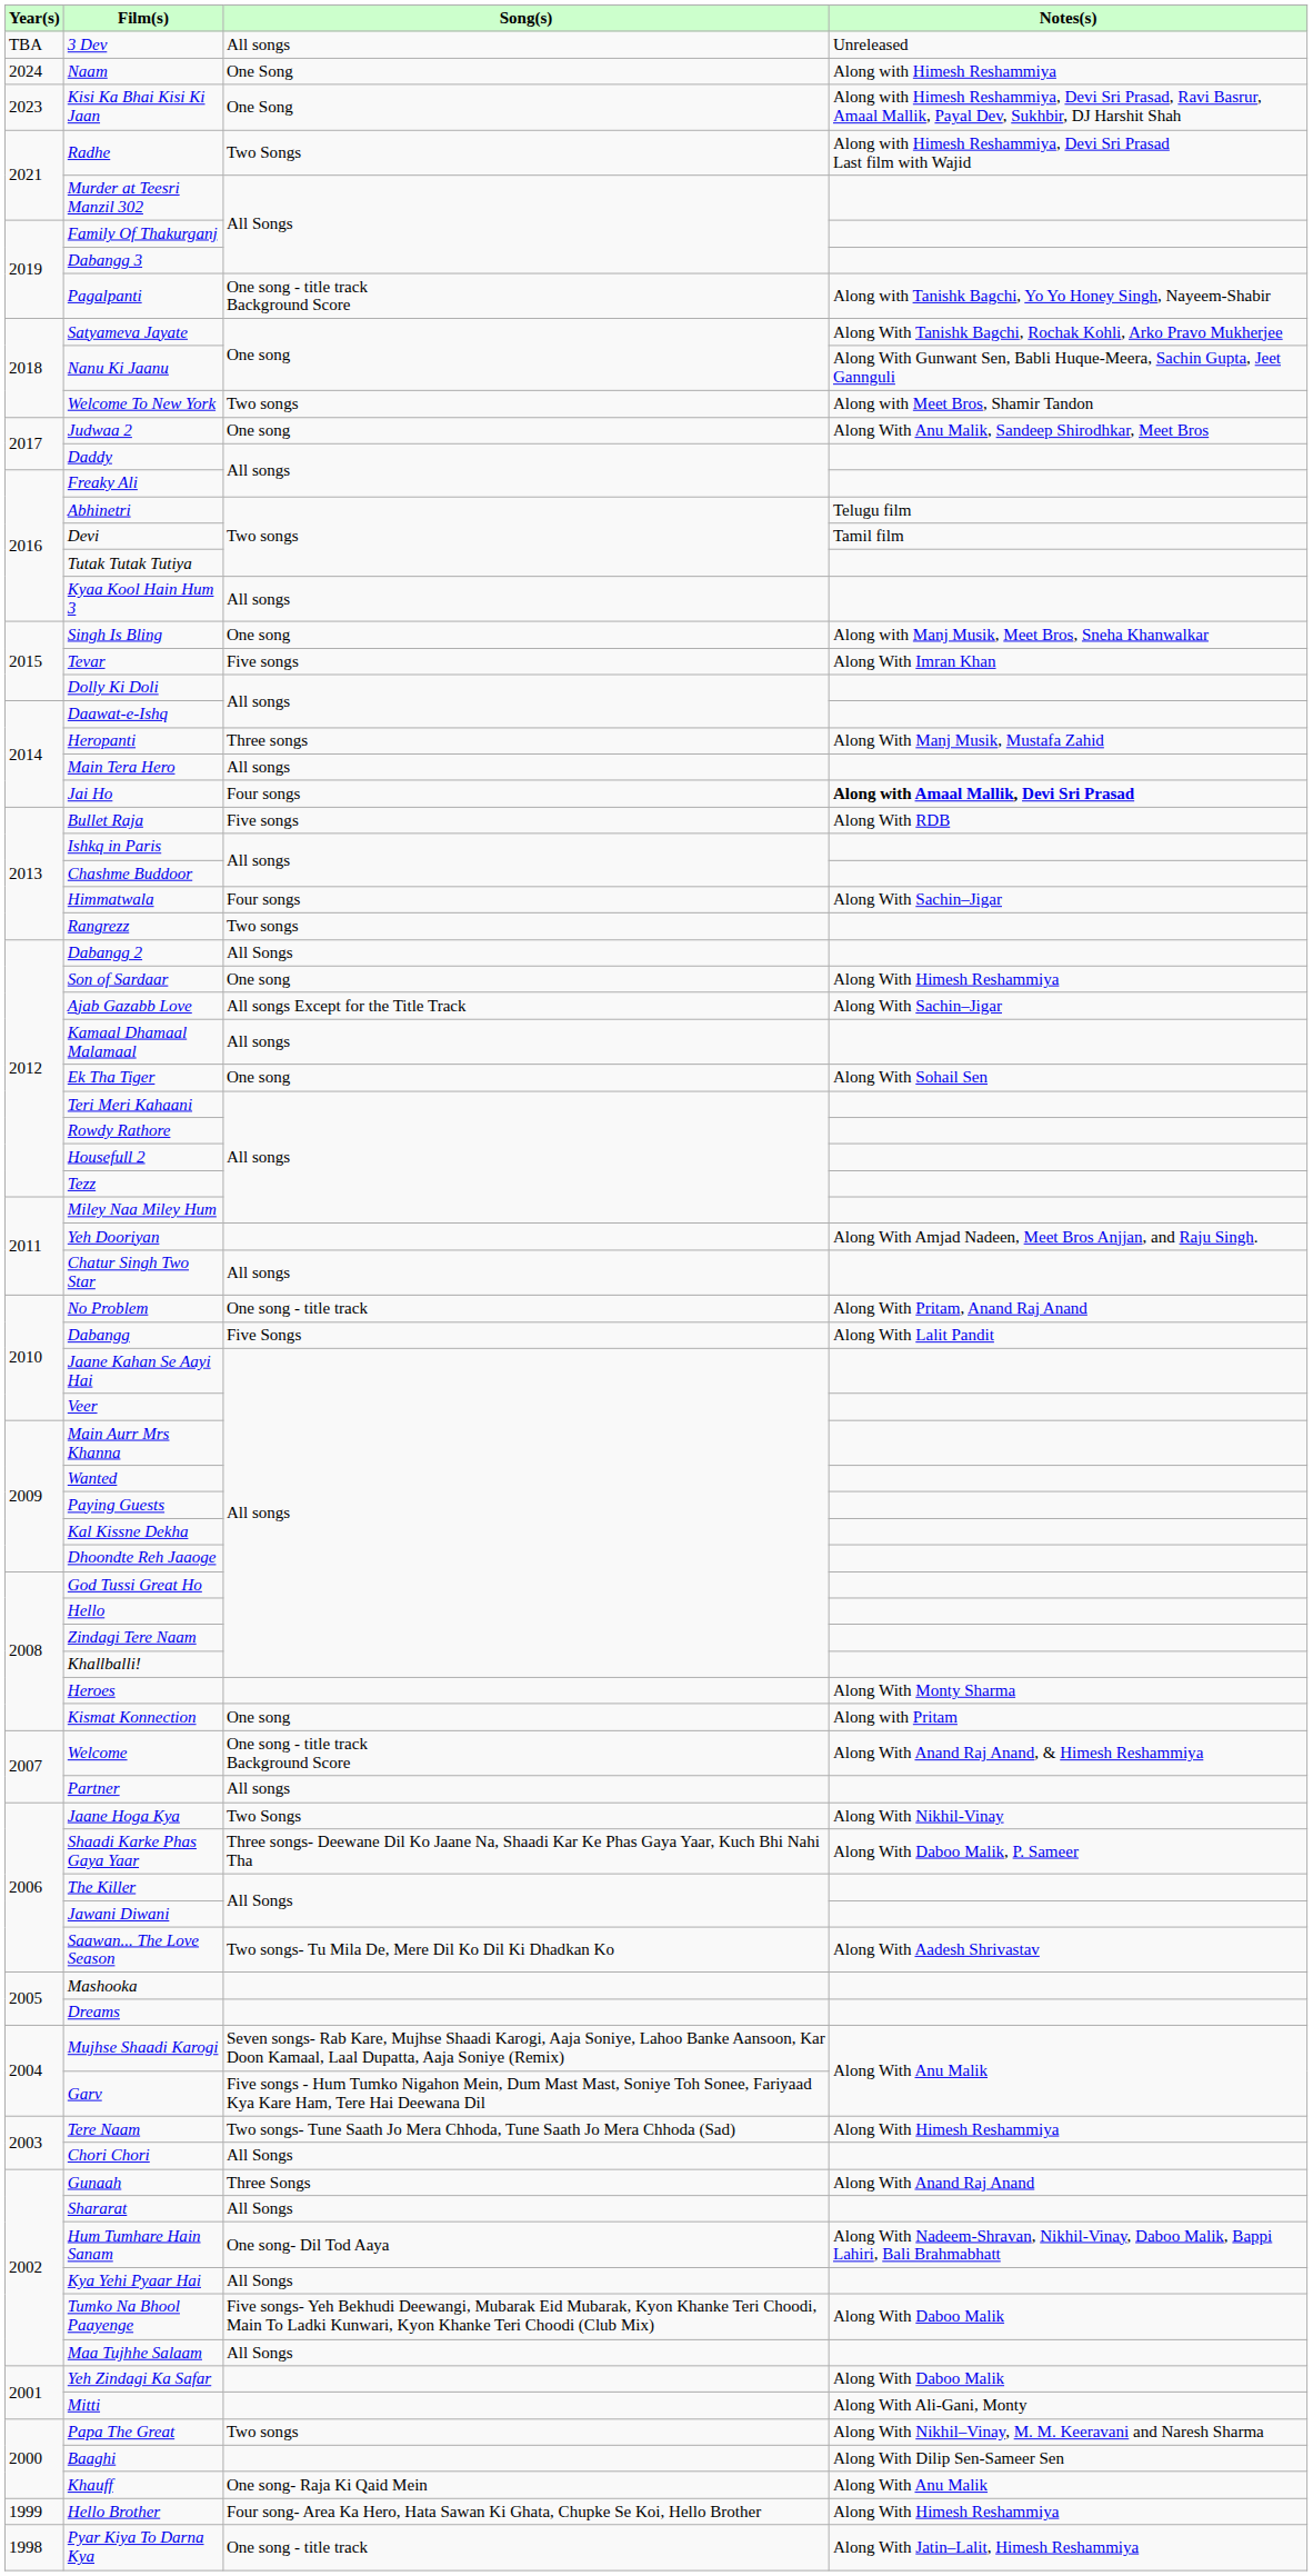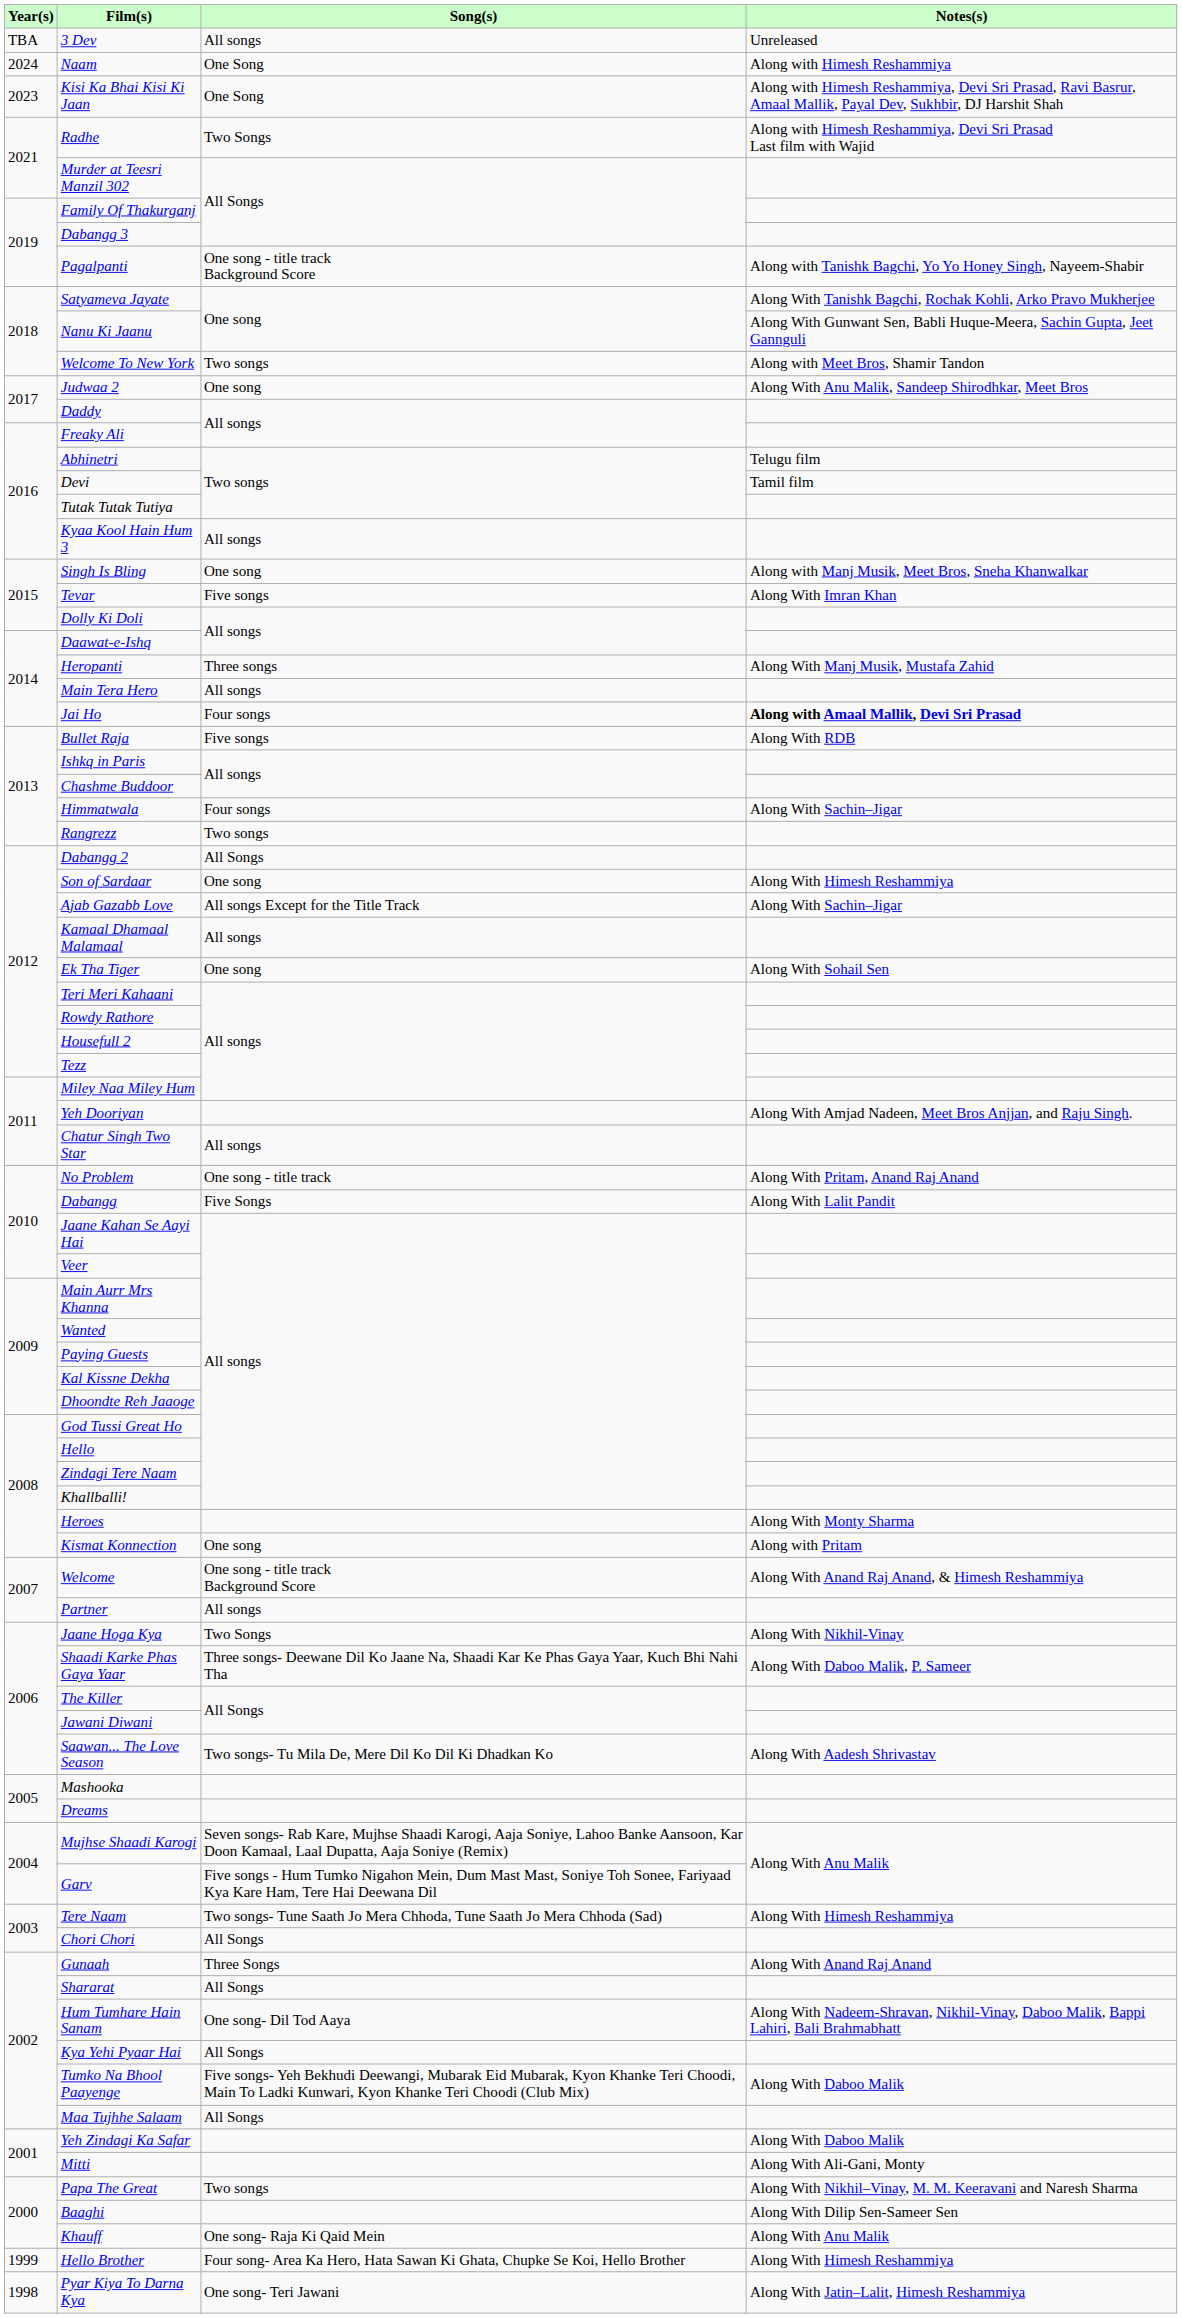 <table class="wikitable sortable">
 <tr>
 <th style="background:#cfc; text-align:center;"><strong>Year(s)</strong></th>
 <th style="background:#cfc; text-align:center;"><strong>Film(s)</strong></th>
 <th style="background:#cfc; text-align:center;"><strong>Song(s)</strong></th>
 <th style="background:#cfc; text-align:center;"><strong>Notes(s)</strong></th>
 </tr>
 <tr>
 <td>TBA</td>
 <td><em><a href='#'>3 Dev</a></em></td>
 <td>All songs</td>
 <td>Unreleased</td>
 </tr>
 <tr>
 <td>2024</td>
 <td><em><a href='#'>Naam</a></em></td>
 <td>One Song</td>
 <td>Along with <a href='#'>Himesh Reshammiya</a></td>
 </tr>
 <tr>
 <td>2023</td>
 <td><em><a href='#'>Kisi Ka Bhai Kisi Ki Jaan</a></em></td>
 <td>One Song</td>
 <td>Along with <a href='#'>Himesh Reshammiya</a>, <a href='#'>Devi Sri Prasad</a>, <a href='#'>Ravi Basrur</a>, <a href='#'>Amaal Mallik</a>, <a href='#'>Payal Dev</a>, <a href='#'>Sukhbir</a>, DJ Harshit Shah</td>
 </tr>
 <tr>
 <td rowspan=2>2021</td>
 <td><em><a href='#'>Radhe</a></em></td>
 <td>Two Songs</td>
 <td>Along with <a href='#'>Himesh Reshammiya</a>, <a href='#'>Devi Sri Prasad</a><br>Last film with Wajid</td>
 </tr>
 <tr>
 <td><em><a href='#'>Murder at Teesri Manzil 302</a></em></td>
 <td rowspan=3>All Songs</td>
 <td></td>
 </tr>
 <tr>
 <td rowspan="3">2019</td>
 <td><em><a href='#'>Family Of Thakurganj</a></em></td>
 <td></td>
 </tr>
 <tr>
 <td><em><a href='#'>Dabangg 3</a></em></td>
 <td></td>
 </tr>
 <tr>
 <td><em><a href='#'>Pagalpanti</a></em></td>
 <td>One song - title track<br>Background Score</td>
 <td>Along with <a href='#'>Tanishk Bagchi</a>, <a href='#'>Yo Yo Honey Singh</a>, Nayeem-Shabir</td>
 </tr>
 <tr>
 <td rowspan="3">2018</td>
 <td><em><a href='#'>Satyameva Jayate</a></em></td>
 <td rowspan=2>One song</td>
 <td>Along With <a href='#'>Tanishk Bagchi</a>, <a href='#'>Rochak Kohli</a>, <a href='#'>Arko Pravo Mukherjee</a></td>
 </tr>
 <tr>
 <td><em><a href='#'>Nanu Ki Jaanu</a></em></td>
 <td>Along With Gunwant Sen, Babli Huque-Meera, <a href='#'>Sachin Gupta</a>, <a href='#'>Jeet Gannguli</a></td>
 </tr>
 <tr>
 <td><em><a href='#'>Welcome To New York</a></em></td>
 <td>Two songs</td>
 <td>Along with <a href='#'>Meet Bros</a>, Shamir Tandon</td>
 </tr>
 <tr>
 <td rowspan=2>2017</td>
 <td><em><a href='#'>Judwaa 2</a></em></td>
 <td>One song</td>
 <td>Along With <a href='#'>Anu Malik</a>, <a href='#'>Sandeep Shirodhkar</a>, <a href='#'>Meet Bros</a></td>
 </tr>
 <tr>
 <td><em><a href='#'>Daddy</a></em></td>
 <td rowspan=2>All songs</td>
 <td></td>
 </tr>
 <tr>
 <td rowspan="5">2016</td>
 <td><em><a href='#'>Freaky Ali</a></em></td>
 <td></td>
 </tr>
 <tr>
 <td><em><a href='#'>Abhinetri</a></em></td>
 <td rowspan="3">Two songs</td>
 <td>Telugu film</td>
 </tr>
 <tr>
 <td><em>Devi</em></td>
 <td>Tamil film</td>
 </tr>
 <tr>
 <td><em>Tutak Tutak Tutiya</em></td>
 <td></td>
 </tr>
 <tr>
 <td><em><a href='#'>Kyaa Kool Hain Hum 3</a></em></td>
 <td>All songs</td>
 <td></td>
 </tr>
 <tr>
 <td rowspan="3">2015</td>
 <td><em><a href='#'>Singh Is Bling</a></em></td>
 <td>One song</td>
 <td>Along with <a href='#'>Manj Musik</a>, <a href='#'>Meet Bros</a>, <a href='#'>Sneha Khanwalkar</a></td>
 </tr>
 <tr>
 <td><em><a href='#'>Tevar</a></em></td>
 <td>Five songs</td>
 <td>Along With <a href='#'>Imran Khan</a></td>
 </tr>
 <tr>
 <td><em><a href='#'>Dolly Ki Doli</a></em></td>
 <td rowspan=2>All songs</td>
 <td></td>
 </tr>
 <tr>
 <td rowspan="4">2014</td>
 <td><em><a href='#'>Daawat-e-Ishq</a></em></td>
 <td></td>
 </tr>
 <tr>
 <td><em><a href='#'>Heropanti</a></em></td>
 <td>Three songs</td>
 <td>Along With <a href='#'>Manj Musik</a>, <a href='#'>Mustafa Zahid</a></td>
 </tr>
 <tr>
 <td><em><a href='#'>Main Tera Hero</a></em></td>
 <td>All songs</td>
 <td></td>
 </tr>
 <tr>
 <td><em><a href='#'>Jai Ho</a></em></td>
 <td>Four songs</td>
 <td><strong>Along with <a href='#'>Amaal Mallik</a>, <a href='#'>Devi Sri Prasad</a></strong></td>
 </tr>
 <tr>
 <td rowspan="5">2013</td>
 <td><em><a href='#'>Bullet Raja</a></em></td>
 <td>Five songs</td>
 <td>Along With <a href='#'>RDB</a></td>
 </tr>
 <tr>
 <td><em><a href='#'>Ishkq in Paris</a></em></td>
 <td rowspan="2">All songs</td>
 <td></td>
 </tr>
 <tr>
 <td><em><a href='#'>Chashme Buddoor</a></em></td>
 <td></td>
 </tr>
 <tr>
 <td><em><a href='#'>Himmatwala</a></em></td>
 <td>Four songs</td>
 <td>Along With <a href='#'>Sachin–Jigar</a></td>
 </tr>
 <tr>
 <td><em><a href='#'>Rangrezz</a></em></td>
 <td>Two songs</td>
 <td></td>
 </tr>
 <tr>
 <td rowspan="9">2012</td>
 <td><em><a href='#'>Dabangg 2</a></em></td>
 <td>All Songs</td>
 <td></td>
 </tr>
 <tr>
 <td><em><a href='#'>Son of Sardaar</a></em></td>
 <td>One song</td>
 <td>Along With <a href='#'>Himesh Reshammiya</a></td>
 </tr>
 <tr>
 <td><em><a href='#'>Ajab Gazabb Love</a></em></td>
 <td>All songs Except for the Title Track</td>
 <td>Along With <a href='#'>Sachin–Jigar</a></td>
 </tr>
 <tr>
 <td><em><a href='#'>Kamaal Dhamaal Malamaal</a></em></td>
 <td>All songs</td>
 <td></td>
 </tr>
 <tr>
 <td><em><a href='#'>Ek Tha Tiger</a></em></td>
 <td>One song</td>
 <td>Along With <a href='#'>Sohail Sen</a></td>
 </tr>
 <tr>
 <td><em><a href='#'>Teri Meri Kahaani</a></em></td>
 <td rowspan="5">All songs</td>
 <td></td>
 </tr>
 <tr>
 <td><em><a href='#'>Rowdy Rathore</a></em></td>
 <td></td>
 </tr>
 <tr>
 <td><em><a href='#'>Housefull 2</a></em></td>
 <td></td>
 </tr>
 <tr>
 <td><em><a href='#'>Tezz</a></em></td>
 <td></td>
 </tr>
 <tr>
 <td rowspan="3">2011</td>
 <td><em><a href='#'>Miley Naa Miley Hum</a></em></td>
 <td></td>
 </tr>
 <tr>
 <td><em><a href='#'>Yeh Dooriyan</a></em></td>
 <td></td>
 <td>Along With Amjad Nadeen, <a href='#'>Meet Bros Anjjan</a>, and <a href='#'>Raju Singh</a>.</td>
 </tr>
 <tr>
 <td><em><a href='#'>Chatur Singh Two Star</a></em></td>
 <td>All songs</td>
 <td></td>
 </tr>
 <tr>
 <td rowspan="4">2010</td>
 <td><em><a href='#'>No Problem</a></em></td>
 <td>One song - title track</td>
 <td>Along With <a href='#'>Pritam</a>, <a href='#'>Anand Raj Anand</a></td>
 </tr>
 <tr>
 <td><em><a href='#'>Dabangg</a></em></td>
 <td>Five Songs</td>
 <td>Along With <a href='#'>Lalit Pandit</a></td>
 </tr>
 <tr>
 <td><em><a href='#'>Jaane Kahan Se Aayi Hai</a></em></td>
 <td rowspan="11">All songs</td>
 <td></td>
 </tr>
 <tr>
 <td><em><a href='#'>Veer</a></em></td>
 <td></td>
 </tr>
 <tr>
 <td rowspan="5">2009</td>
 <td><em><a href='#'>Main Aurr Mrs Khanna</a></em></td>
 <td></td>
 </tr>
 <tr>
 <td><em><a href='#'>Wanted</a></em></td>
 <td></td>
 </tr>
 <tr>
 <td><em><a href='#'>Paying Guests</a></em></td>
 <td></td>
 </tr>
 <tr>
 <td><em><a href='#'>Kal Kissne Dekha</a></em></td>
 <td></td>
 </tr>
 <tr>
 <td><em><a href='#'>Dhoondte Reh Jaaoge</a></em></td>
 <td></td>
 </tr>
 <tr>
 <td rowspan="6">2008</td>
 <td><em><a href='#'>God Tussi Great Ho</a></em></td>
 <td></td>
 </tr>
 <tr>
 <td><em><a href='#'>Hello</a></em></td>
 <td></td>
 </tr>
 <tr>
 <td><em><a href='#'>Zindagi Tere Naam</a></em></td>
 <td></td>
 </tr>
 <tr>
 <td><em>Khallballi!</em></td>
 <td></td>
 </tr>
 <tr>
 <td><em><a href='#'>Heroes</a></em></td>
 <td></td>
 <td>Along With <a href='#'>Monty Sharma</a></td>
 </tr>
 <tr>
 <td><em><a href='#'>Kismat Konnection</a></em></td>
 <td>One song</td>
 <td>Along with <a href='#'>Pritam</a></td>
 </tr>
 <tr>
 <td rowspan="2">2007</td>
 <td><em><a href='#'>Welcome</a></em></td>
 <td>One song - title track<br>Background Score</td>
 <td>Along With <a href='#'>Anand Raj Anand</a>, & <a href='#'>Himesh Reshammiya</a></td>
 </tr>
 <tr>
 <td><em><a href='#'>Partner</a></em></td>
 <td>All songs</td>
 <td></td>
 </tr>
 <tr>
 <td rowspan="5">2006</td>
 <td><em><a href='#'>Jaane Hoga Kya</a></em></td>
 <td>Two Songs</td>
 <td>Along With <a href='#'>Nikhil-Vinay</a></td>
 </tr>
 <tr>
 <td><em><a href='#'>Shaadi Karke Phas Gaya Yaar</a></em></td>
 <td>Three songs- Deewane Dil Ko Jaane Na, Shaadi Kar Ke Phas Gaya Yaar, Kuch Bhi Nahi Tha</td>
 <td>Along With <a href='#'>Daboo Malik</a>, <a href='#'>P. Sameer</a></td>
 </tr>
 <tr>
 <td><em><a href='#'>The Killer</a></em></td>
 <td rowspan=2>All Songs</td>
 <td></td>
 </tr>
 <tr>
 <td><em><a href='#'>Jawani Diwani</a></em></td>
 <td></td>
 </tr>
 <tr>
 <td><em><a href='#'>Saawan... The Love Season</a></em></td>
 <td>Two songs- Tu Mila De, Mere Dil Ko Dil Ki Dhadkan Ko</td>
 <td>Along With <a href='#'>Aadesh Shrivastav</a></td>
 </tr>
 <tr>
 <td rowspan="2">2005</td>
 <td><em>Mashooka</em></td>
 <td></td>
 <td></td>
 </tr>
 <tr>
 <td><em><a href='#'>Dreams</a></em></td>
 <td></td>
 <td></td>
 </tr>
 <tr>
 <td rowspan="2">2004</td>
 <td><em><a href='#'>Mujhse Shaadi Karogi</a></em></td>
 <td>Seven songs- Rab Kare, Mujhse Shaadi Karogi, Aaja Soniye, Lahoo Banke Aansoon, Kar Doon Kamaal, Laal Dupatta, Aaja Soniye (Remix)</td>
 <td rowspan=2>Along With <a href='#'>Anu Malik</a></td>
 </tr>
 <tr>
 <td><em><a href='#'>Garv</a></em></td>
 <td>Five songs - Hum Tumko Nigahon Mein, Dum Mast Mast, Soniye Toh Sonee, Fariyaad Kya Kare Ham, Tere Hai Deewana Dil</td>
 </tr>
 <tr>
 <td rowspan="2">2003</td>
 <td><em><a href='#'>Tere Naam</a></em></td>
 <td>Two songs- Tune Saath Jo Mera Chhoda, Tune Saath Jo Mera Chhoda (Sad)</td>
 <td>Along With <a href='#'>Himesh Reshammiya</a></td>
 </tr>
 <tr>
 <td><em><a href='#'>Chori Chori</a></em></td>
 <td>All Songs</td>
 <td></td>
 </tr>
 <tr>
 <td rowspan="6">2002</td>
 <td><em><a href='#'>Gunaah</a></em></td>
 <td>Three Songs</td>
 <td>Along With <a href='#'>Anand Raj Anand</a></td>
 </tr>
 <tr>
 <td><em><a href='#'>Shararat</a></em></td>
 <td>All Songs</td>
 <td></td>
 </tr>
 <tr>
 <td><em><a href='#'>Hum Tumhare Hain Sanam</a></em></td>
 <td>One song- Dil Tod Aaya</td>
 <td>Along With  <a href='#'>Nadeem-Shravan</a>, <a href='#'>Nikhil-Vinay</a>, <a href='#'>Daboo Malik</a>, <a href='#'>Bappi Lahiri</a>, <a href='#'>Bali Brahmabhatt</a></td>
 </tr>
 <tr>
 <td><em><a href='#'>Kya Yehi Pyaar Hai</a></em></td>
 <td>All Songs</td>
 <td></td>
 </tr>
 <tr>
 <td><em><a href='#'>Tumko Na Bhool Paayenge</a></em></td>
 <td>Five songs- Yeh Bekhudi Deewangi, Mubarak Eid Mubarak, Kyon Khanke Teri Choodi, Main To Ladki Kunwari, Kyon Khanke Teri Choodi (Club Mix)</td>
 <td>Along With <a href='#'>Daboo Malik</a></td>
 </tr>
 <tr>
 <td><em><a href='#'>Maa Tujhhe Salaam</a></em></td>
 <td>All Songs</td>
 <td></td>
 </tr>
 <tr>
 <td rowspan="2">2001</td>
 <td><em><a href='#'>Yeh Zindagi Ka Safar</a></em></td>
 <td></td>
 <td>Along With <a href='#'>Daboo Malik</a></td>
 </tr>
 <tr>
 <td><em><a href='#'>Mitti</a></em></td>
 <td></td>
 <td>Along With Ali-Gani, Monty</td>
 </tr>
 <tr>
 <td rowspan="3">2000</td>
 <td><em><a href='#'>Papa The Great</a></em></td>
 <td>Two songs</td>
 <td>Along With <a href='#'>Nikhil–Vinay</a>, <a href='#'>M. M. Keeravani</a> and Naresh Sharma</td>
 </tr>
 <tr>
 <td><em><a href='#'>Baaghi</a></em></td>
 <td></td>
 <td>Along With Dilip Sen-Sameer Sen</td>
 </tr>
 <tr>
 <td><em><a href='#'>Khauff</a></em></td>
 <td>One song- Raja Ki Qaid Mein</td>
 <td>Along With <a href='#'>Anu Malik</a></td>
 </tr>
 <tr>
 <td>1999</td>
 <td><em><a href='#'>Hello Brother</a></em></td>
 <td>Four song- Area Ka Hero, Hata Sawan Ki Ghata, Chupke Se Koi, Hello Brother</td>
 <td>Along With <a href='#'>Himesh Reshammiya</a></td>
 </tr>
 <tr>
 <td>1998</td>
 <td><em><a href='#'>Pyar Kiya To Darna Kya</a></em></td>
-<td>One song - title track</td>
+<td>One song- Teri Jawani</td>
 <td>Along With <a href='#'>Jatin–Lalit</a>, <a href='#'>Himesh Reshammiya</a></td>
 </tr>
 </table>
